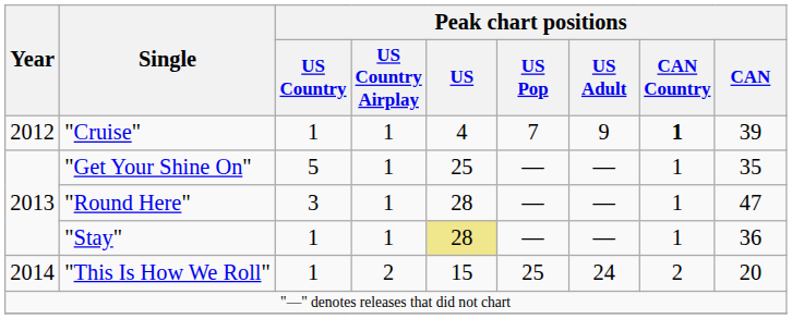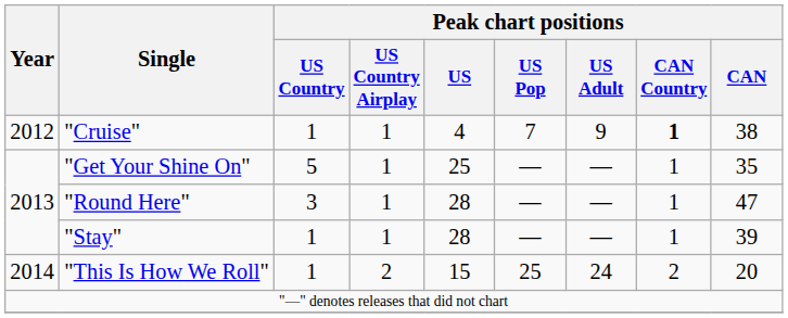 <table class="wikitable" style="text-align:center;">
 <tr>
 <th rowspan="2">Year</th>
 <th rowspan="2">Single</th>
 <th colspan="7">Peak chart positions</th>
 </tr>
 <tr style="font-size:smaller;">
 <th width="45"><a href='#'>US Country</a><br></th>
 <th width="45"><a href='#'>US Country Airplay</a><br></th>
 <th width="45"><a href='#'>US</a><br></th>
 <th width="45"><a href='#'>US<br>Pop</a><br></th>
 <th width="45"><a href='#'>US<br>Adult</a><br></th>
 <th width="45"><a href='#'>CAN Country</a><br></th>
 <th width="45"><a href='#'>CAN</a><br></th>
 </tr>
 <tr>
 <td>2012</td>
 <td align="left">"<a href='#'>Cruise</a>"</td>
 <td>1</td>
 <td>1</td>
 <td>4</td>
 <td>7</td>
 <td>9</td>
 <td><strong>1</strong></td>
-<td>39</td>
+<td>38</td>
 </tr>
 <tr>
 <td rowspan="3">2013</td>
 <td align="left">"<a href='#'>Get Your Shine On</a>"</td>
 <td>5</td>
 <td>1</td>
 <td>25</td>
 <td>—</td>
 <td>—</td>
 <td>1</td>
 <td>35</td>
 </tr>
 <tr>
 <td align="left">"<a href='#'>Round Here</a>"</td>
 <td>3</td>
 <td>1</td>
 <td>28</td>
 <td>—</td>
 <td>—</td>
 <td>1</td>
 <td>47</td>
 </tr>
 <tr>
 <td align="left">"<a href='#'>Stay</a>"</td>
 <td>1</td>
 <td>1</td>
-<td style="background: khaki;">28</td>
+<td>28</td>
 <td>—</td>
 <td>—</td>
 <td>1</td>
-<td>36</td>
+<td>39</td>
 </tr>
 <tr>
 <td>2014</td>
 <td align="left">"<a href='#'>This Is How We Roll</a>"</td>
 <td>1</td>
 <td>2</td>
 <td>15</td>
 <td>25</td>
 <td>24</td>
 <td>2</td>
 <td>20</td>
 </tr>
 <tr>
 <td colspan="9" style="font-size:8pt">"—" denotes releases that did not chart</td>
 </tr>
 <tr>
 </tr>
 </table>
